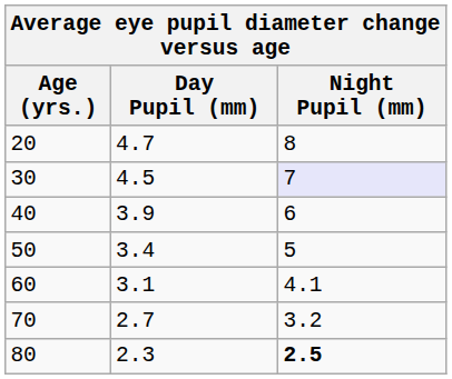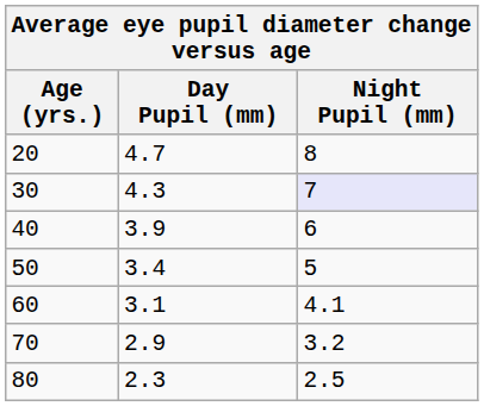 <table class="wikitable">
 <tr>
 <th colspan=3>Average eye pupil diameter change<br>versus age</th>
 </tr>
 <tr>
 <th>Age<br>(yrs.)</th>
 <th>Day<br>Pupil (mm)</th>
 <th>Night<br>Pupil (mm)</th>
 </tr>
 <tr>
 <td>20</td>
 <td>4.7</td>
 <td>8</td>
 </tr>
 <tr>
 <td>30</td>
-<td>4.5</td>
+<td>4.3</td>
 <td style="background: lavender;">7</td>
 </tr>
 <tr>
 <td>40</td>
 <td>3.9</td>
 <td>6</td>
 </tr>
 <tr>
 <td>50</td>
 <td>3.4</td>
 <td>5</td>
 </tr>
 <tr>
 <td>60</td>
 <td>3.1</td>
 <td>4.1</td>
 </tr>
 <tr>
 <td>70</td>
-<td>2.7</td>
+<td>2.9</td>
 <td>3.2</td>
 </tr>
 <tr>
 <td>80</td>
 <td>2.3</td>
-<td><strong>2.5</strong></td>
+<td>2.5</td>
 </tr>
 </table>
